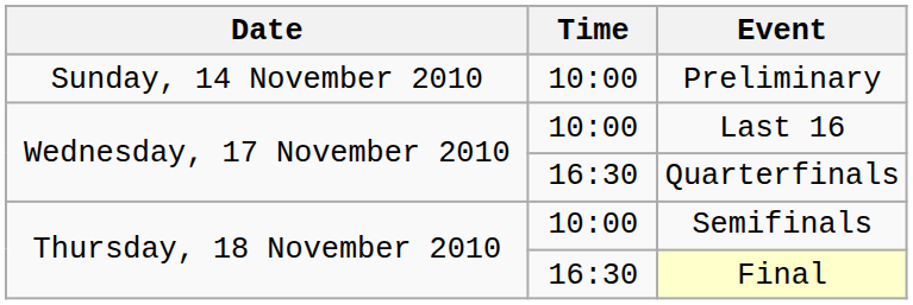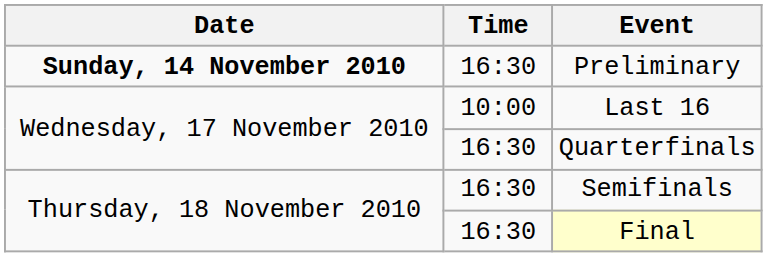 <table class = "wikitable" style="text-align:center;">
 <tr>
 <th width=220>Date</th>
 <th width=50>Time</th>
 <th width=100>Event</th>
 </tr>
 <tr>
-<td>Sunday, 14 November 2010</td>
-<td>10:00</td>
+<td><strong>Sunday, 14 November 2010</strong></td>
+<td>16:30</td>
 <td>Preliminary</td>
 </tr>
 <tr>
 <td rowspan=2>Wednesday, 17 November 2010</td>
 <td>10:00</td>
 <td>Last 16</td>
 </tr>
 <tr>
 <td>16:30</td>
 <td>Quarterfinals</td>
 </tr>
 <tr>
 <td rowspan=2>Thursday, 18 November 2010</td>
-<td>10:00</td>
+<td>16:30</td>
 <td>Semifinals</td>
 </tr>
 <tr>
 <td>16:30</td>
 <td bgcolor=ffffcc>Final</td>
 </tr>
 </table>
